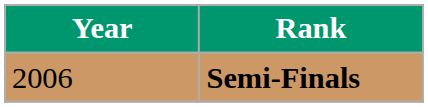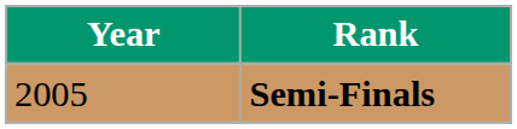 <table class="wikitable">
 <tr style="color:white;">
 <th style="width:95px; background:#00966E;">Year</th>
 <th style="width:110px; background:#00966E;">Rank</th>
 </tr>
 <tr bgcolor=#cc9966>
-<td> 2006</td>
+<td> 2005</td>
 <td><strong>Semi-Finals</strong> </td>
 </tr>
 </table>
